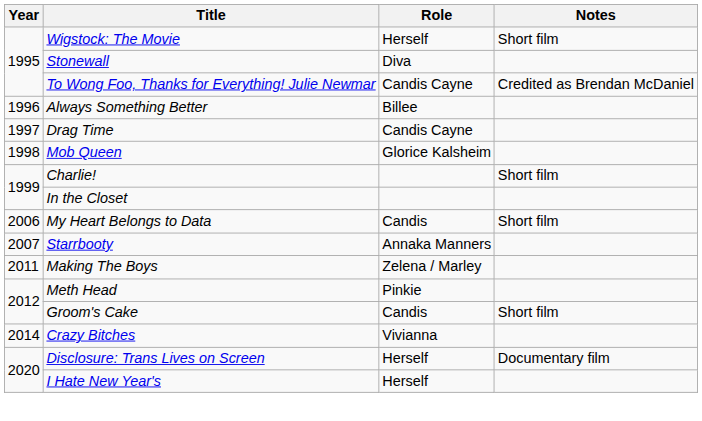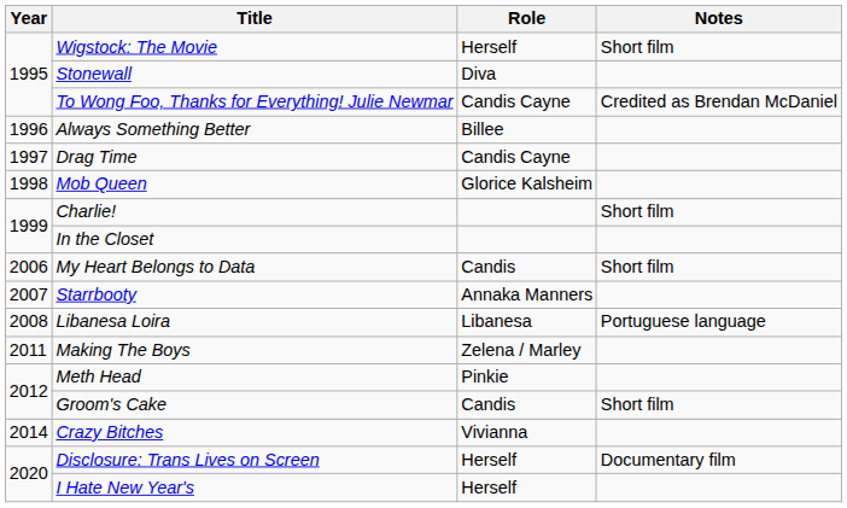 <table class="wikitable sortable">
 <tr>
 <th>Year</th>
 <th>Title</th>
 <th>Role</th>
 <th class="unsortable">Notes</th>
 </tr>
 <tr>
 <td rowspan="3">1995</td>
 <td><em><a href='#'>Wigstock: The Movie</a></em></td>
 <td>Herself</td>
 <td>Short film</td>
 </tr>
 <tr>
 <td><em><a href='#'>Stonewall</a></em></td>
 <td>Diva</td>
 <td></td>
 </tr>
 <tr>
 <td><em><a href='#'>To Wong Foo, Thanks for Everything! Julie Newmar</a></em></td>
 <td>Candis Cayne</td>
 <td>Credited as Brendan McDaniel</td>
 </tr>
 <tr>
 <td>1996</td>
 <td><em>Always Something Better</em></td>
 <td>Billee</td>
 <td></td>
 </tr>
 <tr>
 <td>1997</td>
 <td><em>Drag Time</em></td>
 <td>Candis Cayne</td>
 <td></td>
 </tr>
 <tr>
 <td>1998</td>
 <td><em><a href='#'>Mob Queen</a></em></td>
 <td>Glorice Kalsheim</td>
 <td></td>
 </tr>
 <tr>
 <td rowspan="2">1999</td>
 <td><em>Charlie!</em></td>
 <td></td>
 <td>Short film</td>
 </tr>
 <tr>
 <td><em>In the Closet</em></td>
 <td></td>
 <td></td>
 </tr>
 <tr>
 <td>2006</td>
 <td><em>My Heart Belongs to Data</em></td>
 <td>Candis</td>
 <td>Short film</td>
 </tr>
 <tr>
 <td>2007</td>
 <td><em><a href='#'>Starrbooty</a></em></td>
 <td>Annaka Manners</td>
 <td></td>
 </tr>
 <tr>
+<td>2008</td>
+<td><em>Libanesa Loira</em></td>
+<td>Libanesa</td>
+<td>Portuguese language</td>
+</tr>
+<tr>
 <td>2011</td>
 <td><em>Making The Boys</em></td>
 <td>Zelena / Marley</td>
 <td></td>
 </tr>
 <tr>
 <td rowspan="2">2012</td>
 <td><em>Meth Head</em></td>
 <td>Pinkie</td>
 <td></td>
 </tr>
 <tr>
 <td><em>Groom's Cake</em></td>
 <td>Candis</td>
 <td>Short film</td>
 </tr>
 <tr>
 <td>2014</td>
 <td><em><a href='#'>Crazy Bitches</a></em></td>
 <td>Vivianna</td>
 <td></td>
 </tr>
 <tr>
 <td rowspan="2">2020</td>
 <td><em><a href='#'>Disclosure: Trans Lives on Screen</a></em></td>
 <td>Herself</td>
 <td>Documentary film</td>
 </tr>
 <tr>
 <td><em><a href='#'>I Hate New Year's</a></em></td>
 <td>Herself</td>
 <td></td>
 </tr>
 </table>
